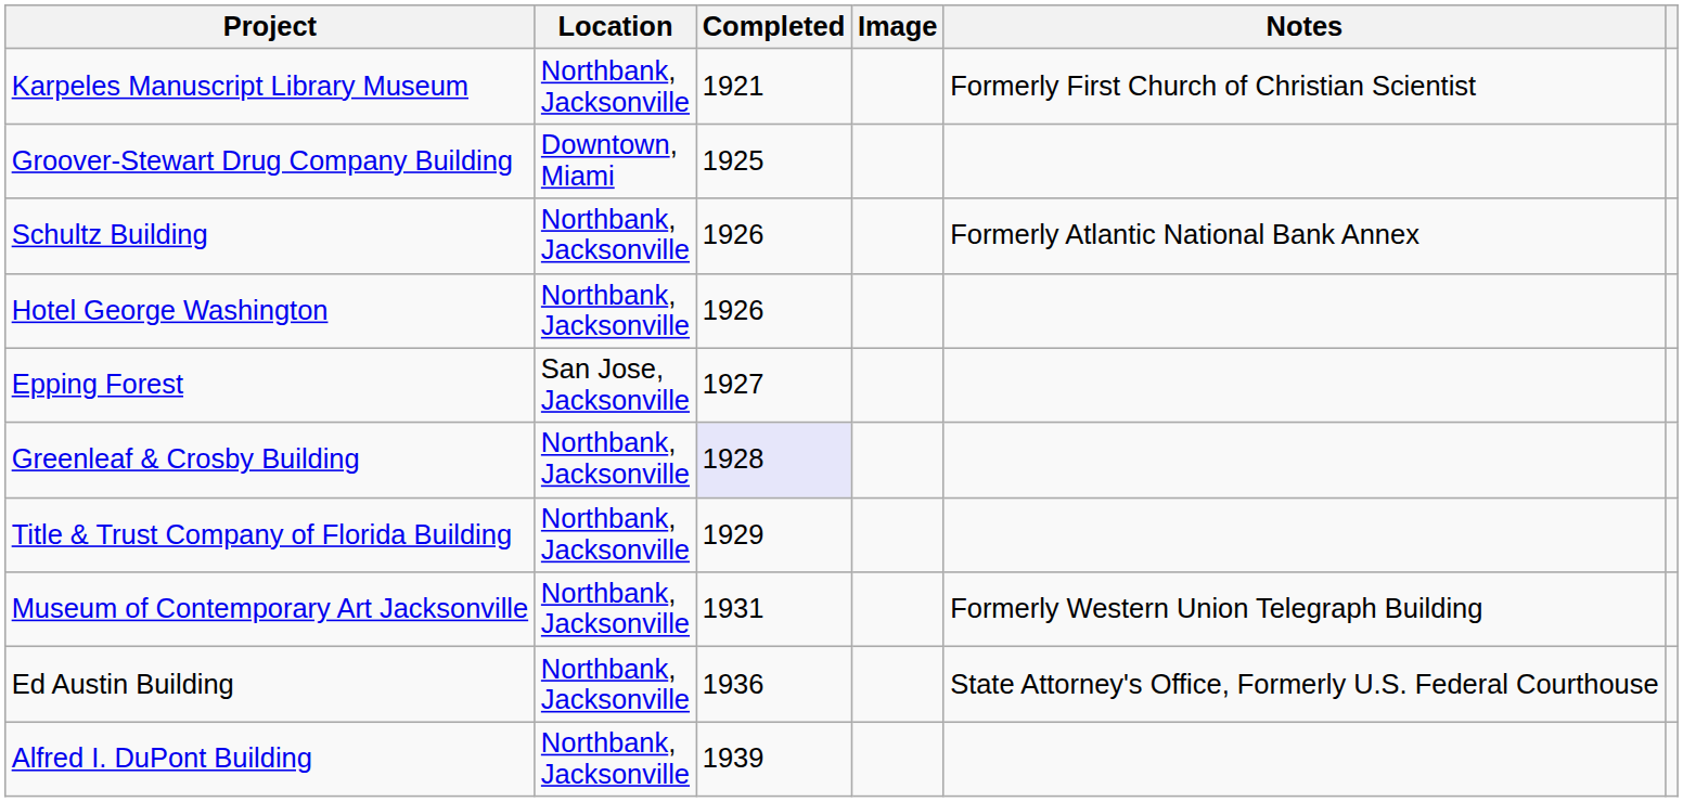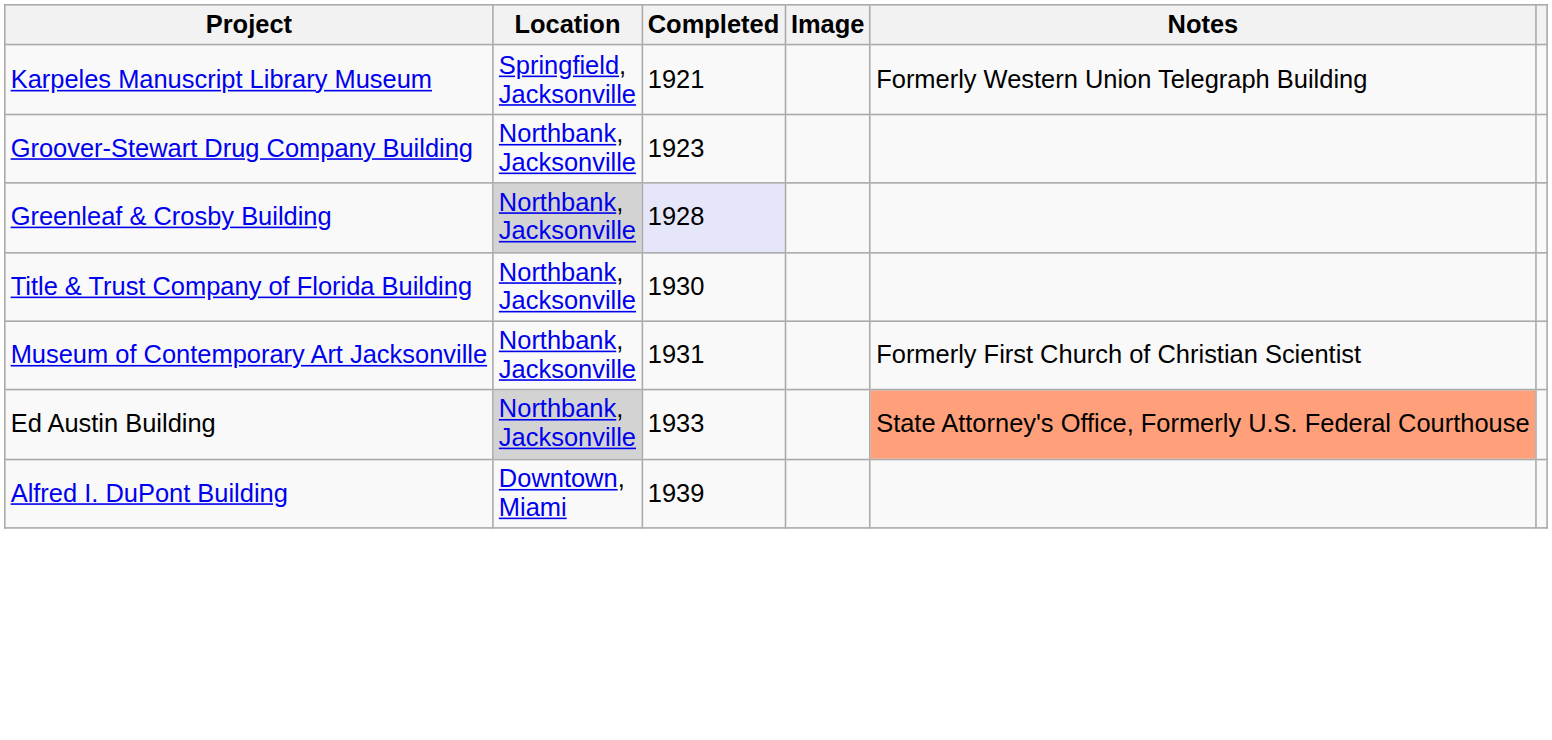 <table class="wikitable sortable">
 <tr>
 <th>Project</th>
 <th>Location</th>
 <th>Completed</th>
 <th>Image</th>
 <th>Notes</th>
 <th></th>
 </tr>
 <tr>
 <td><a href='#'>Karpeles Manuscript Library Museum</a></td>
-<td><a href='#'>Northbank</a>,<br><a href='#'>Jacksonville</a></td>
+<td><a href='#'>Springfield</a>,<br><a href='#'>Jacksonville</a></td>
 <td>1921</td>
 <td></td>
-<td>Formerly First Church of Christian Scientist</td>
+<td>Formerly Western Union Telegraph Building</td>
 <td></td>
 </tr>
 <tr>
 <td><a href='#'>Groover-Stewart Drug Company Building</a></td>
-<td><a href='#'>Downtown</a>,<br><a href='#'>Miami</a></td>
-<td>1925</td>
-<td></td>
-<td></td>
-<td></td>
-</tr>
-<tr>
-<td><a href='#'>Schultz Building</a></td>
 <td><a href='#'>Northbank</a>,<br><a href='#'>Jacksonville</a></td>
-<td>1926</td>
-<td></td>
-<td>Formerly Atlantic National Bank Annex</td>
-<td></td>
-</tr>
-<tr>
-<td><a href='#'>Hotel George Washington</a></td>
-<td><a href='#'>Northbank</a>,<br><a href='#'>Jacksonville</a></td>
-<td>1926</td>
-<td></td>
-<td></td>
-<td></td>
-</tr>
-<tr>
-<td><a href='#'>Epping Forest</a></td>
-<td>San Jose,<br><a href='#'>Jacksonville</a></td>
-<td>1927</td>
+<td>1923</td>
 <td></td>
 <td></td>
 <td></td>
 </tr>
 <tr>
 <td><a href='#'>Greenleaf & Crosby Building</a></td>
-<td><a href='#'>Northbank</a>,<br><a href='#'>Jacksonville</a></td>
+<td style="background: lightgrey;"><a href='#'>Northbank</a>,<br><a href='#'>Jacksonville</a></td>
 <td style="background: lavender;">1928</td>
 <td></td>
 <td></td>
 <td></td>
 </tr>
 <tr>
 <td><a href='#'>Title & Trust Company of Florida Building</a></td>
 <td><a href='#'>Northbank</a>,<br><a href='#'>Jacksonville</a></td>
-<td>1929</td>
+<td>1930</td>
 <td></td>
 <td></td>
 <td></td>
 </tr>
 <tr>
 <td><a href='#'>Museum of Contemporary Art Jacksonville</a></td>
 <td><a href='#'>Northbank</a>,<br><a href='#'>Jacksonville</a></td>
 <td>1931</td>
 <td></td>
-<td>Formerly Western Union Telegraph Building</td>
+<td>Formerly First Church of Christian Scientist</td>
 <td></td>
 </tr>
 <tr>
 <td>Ed Austin Building</td>
-<td><a href='#'>Northbank</a>,<br><a href='#'>Jacksonville</a></td>
-<td>1936</td>
+<td style="background: lightgrey;"><a href='#'>Northbank</a>,<br><a href='#'>Jacksonville</a></td>
+<td>1933</td>
 <td></td>
-<td>State Attorney's Office, Formerly U.S. Federal Courthouse</td>
+<td style="background: lightsalmon;">State Attorney's Office, Formerly U.S. Federal Courthouse</td>
 <td></td>
 </tr>
 <tr>
 <td><a href='#'>Alfred I. DuPont Building</a></td>
-<td><a href='#'>Northbank</a>,<br><a href='#'>Jacksonville</a></td>
+<td><a href='#'>Downtown</a>,<br><a href='#'>Miami</a></td>
 <td>1939</td>
 <td></td>
 <td></td>
 <td></td>
 </tr>
 </table>
